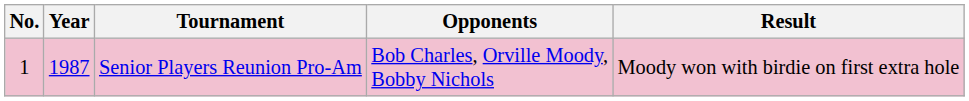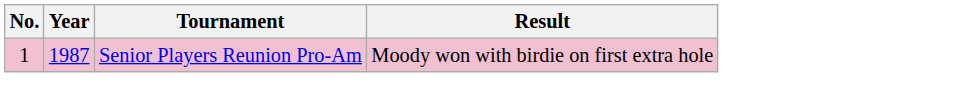 <table class="wikitable" style="font-size:95%;">
 <tr>
 <th>No.</th>
 <th>Year</th>
 <th>Tournament</th>
-<th>Opponents</th>
 <th>Result</th>
 </tr>
 <tr style="background:#F2C1D1;">
 <td align=center>1</td>
 <td><a href='#'>1987</a></td>
 <td><a href='#'>Senior Players Reunion Pro-Am</a></td>
-<td> <a href='#'>Bob Charles</a>,  <a href='#'>Orville Moody</a>,<br> <a href='#'>Bobby Nichols</a></td>
 <td>Moody won with birdie on first extra hole</td>
 </tr>
 </table>
